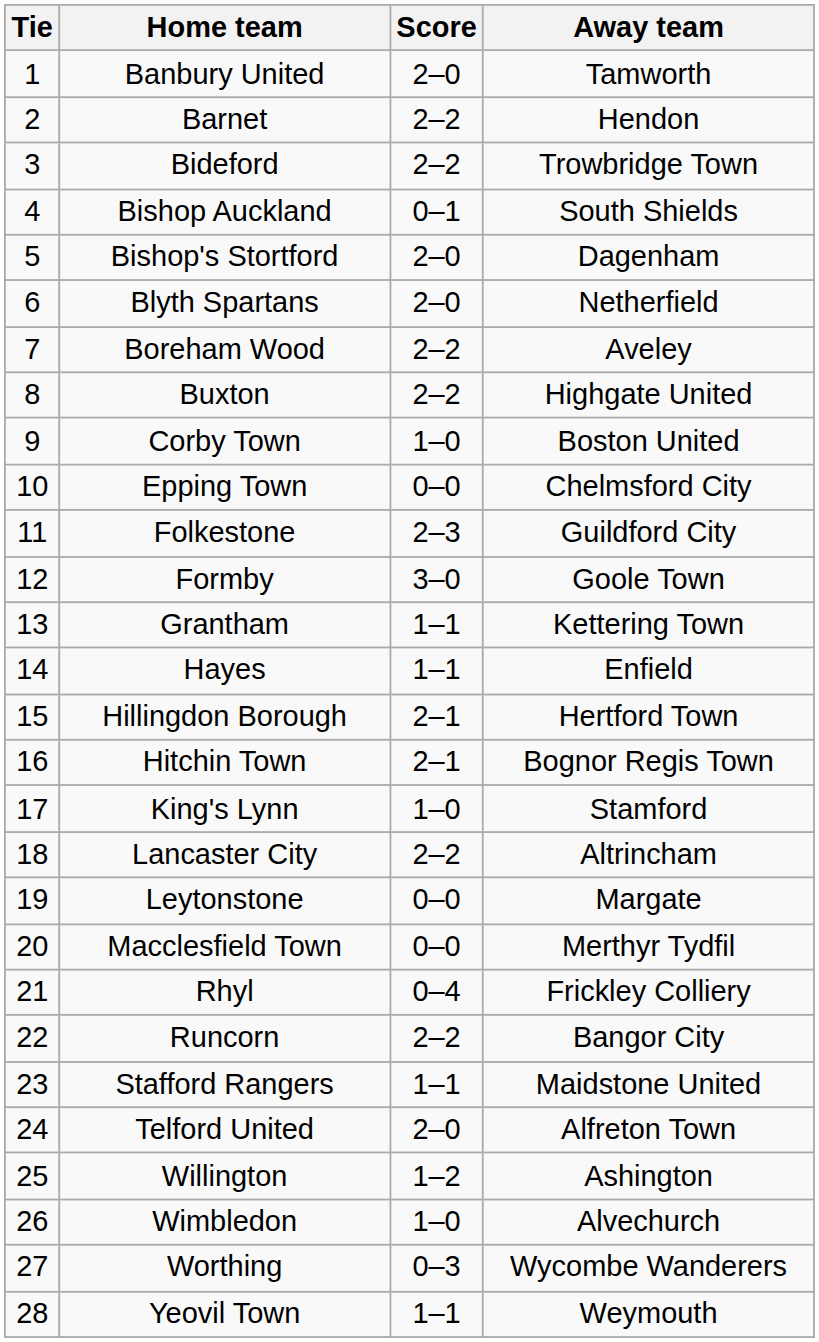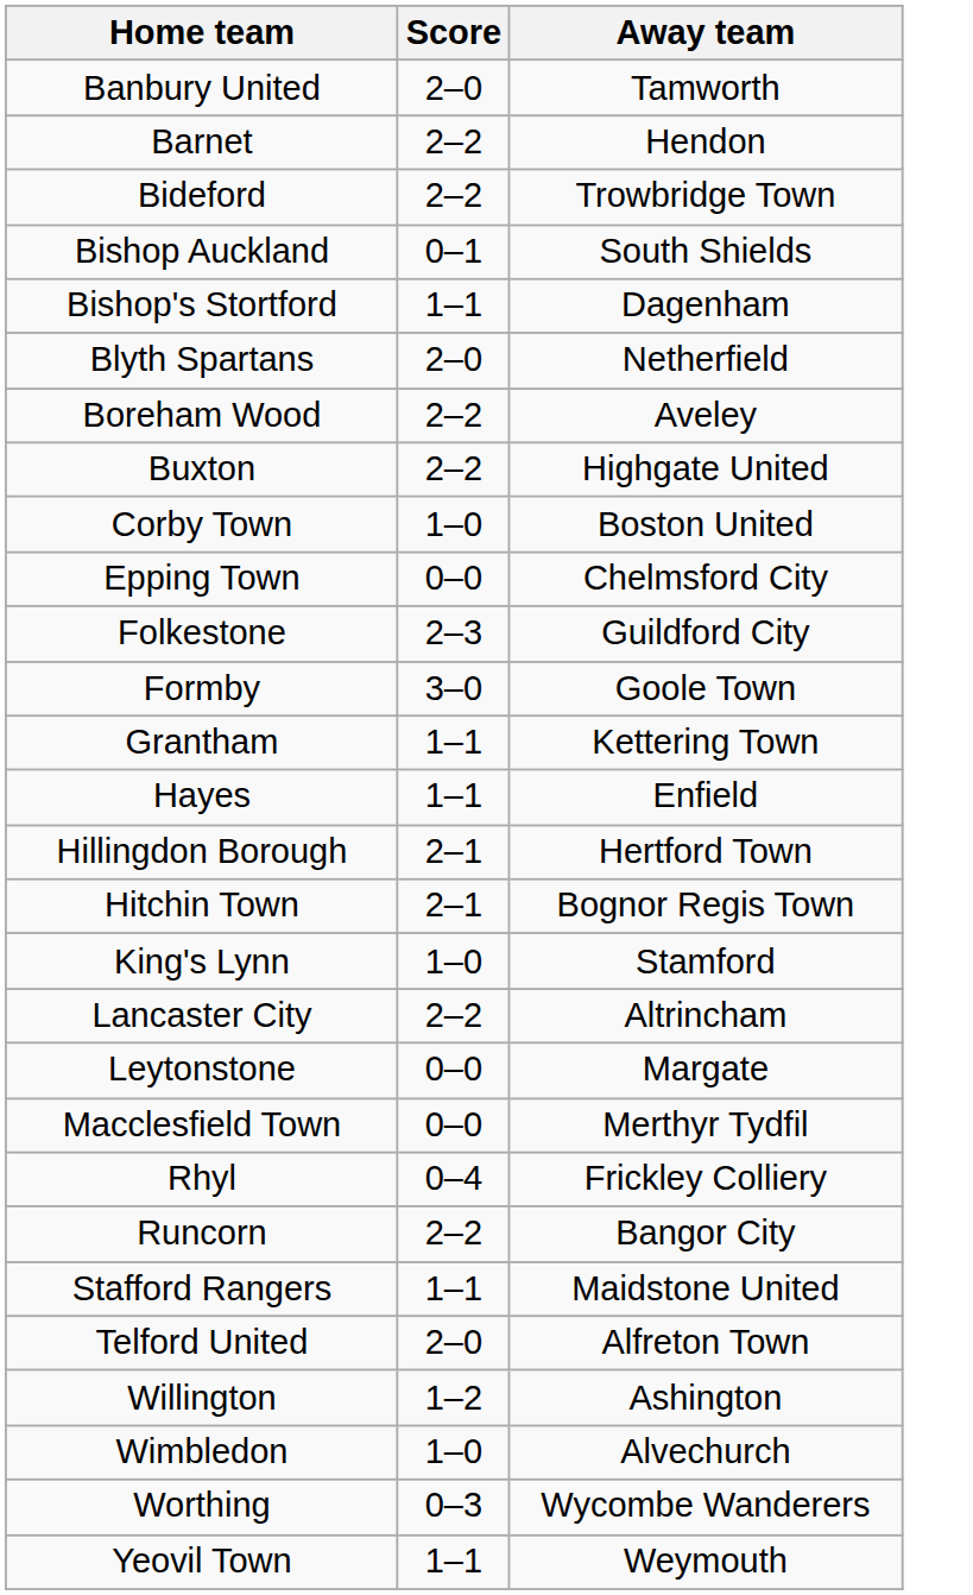 <table class="wikitable" style="text-align:center;">
 <tr>
-<th width=20>Tie</th>
 <th width=175>Home team</th>
 <th width=20>Score</th>
 <th width=175>Away team</th>
 </tr>
 <tr>
-<td>1</td>
 <td>Banbury United</td>
 <td>2–0</td>
 <td>Tamworth</td>
 </tr>
 <tr>
-<td>2</td>
 <td>Barnet</td>
 <td>2–2</td>
 <td>Hendon</td>
 </tr>
 <tr>
-<td>3</td>
 <td>Bideford</td>
 <td>2–2</td>
 <td>Trowbridge Town</td>
 </tr>
 <tr>
-<td>4</td>
 <td>Bishop Auckland</td>
 <td>0–1</td>
 <td>South Shields</td>
 </tr>
 <tr>
-<td>5</td>
 <td>Bishop's Stortford</td>
-<td>2–0</td>
+<td>1–1</td>
 <td>Dagenham</td>
 </tr>
 <tr>
-<td>6</td>
 <td>Blyth Spartans</td>
 <td>2–0</td>
 <td>Netherfield</td>
 </tr>
 <tr>
-<td>7</td>
 <td>Boreham Wood</td>
 <td>2–2</td>
 <td>Aveley</td>
 </tr>
 <tr>
-<td>8</td>
 <td>Buxton</td>
 <td>2–2</td>
 <td>Highgate United</td>
 </tr>
 <tr>
-<td>9</td>
 <td>Corby Town</td>
 <td>1–0</td>
 <td>Boston United</td>
 </tr>
 <tr>
-<td>10</td>
 <td>Epping Town</td>
 <td>0–0</td>
 <td>Chelmsford City</td>
 </tr>
 <tr>
-<td>11</td>
 <td>Folkestone</td>
 <td>2–3</td>
 <td>Guildford City</td>
 </tr>
 <tr>
-<td>12</td>
 <td>Formby</td>
 <td>3–0</td>
 <td>Goole Town</td>
 </tr>
 <tr>
-<td>13</td>
 <td>Grantham</td>
 <td>1–1</td>
 <td>Kettering Town</td>
 </tr>
 <tr>
-<td>14</td>
 <td>Hayes</td>
 <td>1–1</td>
 <td>Enfield</td>
 </tr>
 <tr>
-<td>15</td>
 <td>Hillingdon Borough</td>
 <td>2–1</td>
 <td>Hertford Town</td>
 </tr>
 <tr>
-<td>16</td>
 <td>Hitchin Town</td>
 <td>2–1</td>
 <td>Bognor Regis Town</td>
 </tr>
 <tr>
-<td>17</td>
 <td>King's Lynn</td>
 <td>1–0</td>
 <td>Stamford</td>
 </tr>
 <tr>
-<td>18</td>
 <td>Lancaster City</td>
 <td>2–2</td>
 <td>Altrincham</td>
 </tr>
 <tr>
-<td>19</td>
 <td>Leytonstone</td>
 <td>0–0</td>
 <td>Margate</td>
 </tr>
 <tr>
-<td>20</td>
 <td>Macclesfield Town</td>
 <td>0–0</td>
 <td>Merthyr Tydfil</td>
 </tr>
 <tr>
-<td>21</td>
 <td>Rhyl</td>
 <td>0–4</td>
 <td>Frickley Colliery</td>
 </tr>
 <tr>
-<td>22</td>
 <td>Runcorn</td>
 <td>2–2</td>
 <td>Bangor City</td>
 </tr>
 <tr>
-<td>23</td>
 <td>Stafford Rangers</td>
 <td>1–1</td>
 <td>Maidstone United</td>
 </tr>
 <tr>
-<td>24</td>
 <td>Telford United</td>
 <td>2–0</td>
 <td>Alfreton Town</td>
 </tr>
 <tr>
-<td>25</td>
 <td>Willington</td>
 <td>1–2</td>
 <td>Ashington</td>
 </tr>
 <tr>
-<td>26</td>
 <td>Wimbledon</td>
 <td>1–0</td>
 <td>Alvechurch</td>
 </tr>
 <tr>
-<td>27</td>
 <td>Worthing</td>
 <td>0–3</td>
 <td>Wycombe Wanderers</td>
 </tr>
 <tr>
-<td>28</td>
 <td>Yeovil Town</td>
 <td>1–1</td>
 <td>Weymouth</td>
 </tr>
 </table>
